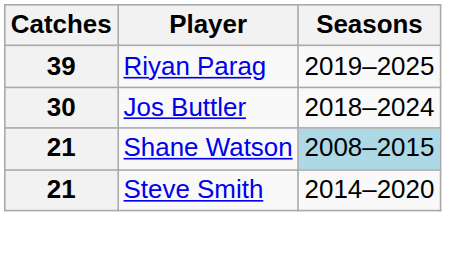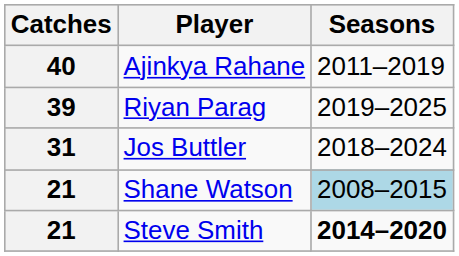 <table class="wikitable">
 <tr>
 <th>Catches</th>
 <th>Player</th>
 <th>Seasons</th>
 </tr>
 <tr>
+<th>40</th>
+<td><a href='#'>Ajinkya Rahane</a></td>
+<td>2011–2019</td>
+</tr>
+<tr>
 <th>39</th>
 <td><a href='#'>Riyan Parag</a></td>
 <td>2019–2025</td>
 </tr>
 <tr>
-<th>30</th>
+<th>31</th>
 <td><a href='#'>Jos Buttler</a></td>
 <td>2018–2024</td>
 </tr>
 <tr>
 <th>21</th>
 <td><a href='#'>Shane Watson</a></td>
 <td style="background: lightblue;">2008–2015</td>
 </tr>
 <tr>
 <th>21</th>
 <td><a href='#'>Steve Smith</a></td>
-<td>2014–2020</td>
+<td><strong>2014–2020</strong></td>
 </tr>
 </table>
